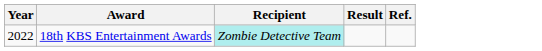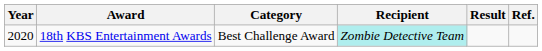 <table class="wikitable">
 <tr>
 <th>Year</th>
 <th>Award</th>
+<th>Category</th>
 <th>Recipient</th>
 <th>Result</th>
 <th>Ref.</th>
 </tr>
 <tr>
-<td>2022</td>
+<td>2020</td>
 <td><a href='#'>18th</a> <a href='#'>KBS Entertainment Awards</a></td>
+<td>Best Challenge Award</td>
 <td style="background: paleturquoise;"><em>Zombie Detective Team</em></td>
 <td></td>
 <td></td>
 </tr>
 </table>
